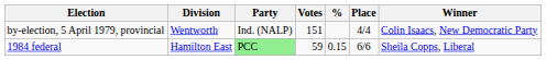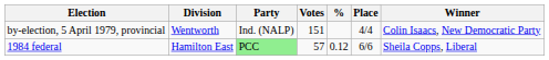 <table class="wikitable" width="800">
 <tr>
 <th align="left">Election</th>
 <th align="left">Division</th>
 <th align="left">Party</th>
 <th align="right">Votes</th>
 <th align="right">%</th>
 <th align="center">Place</th>
 <th align="center">Winner</th>
 </tr>
 <tr>
 <td align="left">by-election, 5 April 1979, provincial</td>
 <td align="left"><a href='#'>Wentworth</a></td>
 <td align="left">Ind. (NALP)</td>
 <td align="right">151</td>
 <td align="right"></td>
 <td align="center">4/4</td>
 <td align="left"><a href='#'>Colin Isaacs</a>, <a href='#'>New Democratic Party</a></td>
 </tr>
 <tr>
 <td align="left"><a href='#'>1984 federal</a></td>
 <td align="left"><a href='#'>Hamilton East</a></td>
 <td align="left" style="background: lightgreen;">PCC</td>
-<td align="right">59</td>
-<td align="right">0.15</td>
+<td align="right">57</td>
+<td align="right">0.12</td>
 <td align="center">6/6</td>
 <td align="left"><a href='#'>Sheila Copps</a>, <a href='#'>Liberal</a></td>
 </tr>
 </table>
